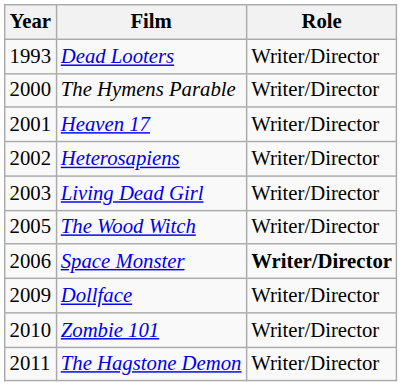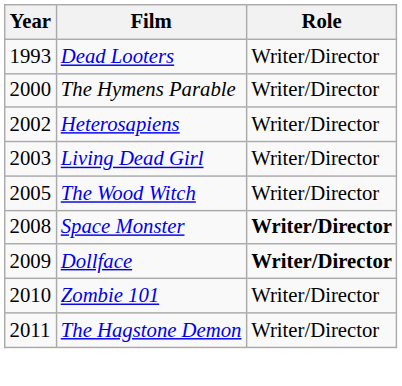 <table class="wikitable" style="font-size: 90%;">
 <tr>
 <th>Year</th>
 <th>Film</th>
 <th>Role</th>
 </tr>
 <tr>
 <td>1993</td>
 <td><em><a href='#'>Dead Looters</a></em></td>
 <td>Writer/Director</td>
 </tr>
 <tr>
 <td>2000</td>
 <td><em>The Hymens Parable</em></td>
-<td>Writer/Director</td>
-</tr>
-<tr>
-<td>2001</td>
-<td><em><a href='#'>Heaven 17</a></em></td>
 <td>Writer/Director</td>
 </tr>
 <tr>
 <td>2002</td>
 <td><em><a href='#'>Heterosapiens</a></em></td>
 <td>Writer/Director</td>
 </tr>
 <tr>
 <td>2003</td>
 <td><em><a href='#'>Living Dead Girl</a></em></td>
 <td>Writer/Director</td>
 </tr>
 <tr>
 <td>2005</td>
 <td><em><a href='#'>The Wood Witch</a></em></td>
 <td>Writer/Director</td>
 </tr>
 <tr>
-<td>2006</td>
+<td>2008</td>
 <td><em><a href='#'>Space Monster</a></em></td>
 <td><strong>Writer/Director</strong></td>
 </tr>
 <tr>
 <td>2009</td>
 <td><em><a href='#'>Dollface</a></em></td>
-<td>Writer/Director</td>
+<td><strong>Writer/Director</strong></td>
 </tr>
 <tr>
 <td>2010</td>
 <td><em><a href='#'>Zombie 101</a></em></td>
 <td>Writer/Director</td>
 </tr>
 <tr>
 <td>2011</td>
 <td><em><a href='#'>The Hagstone Demon</a></em></td>
 <td>Writer/Director</td>
 </tr>
 </table>
